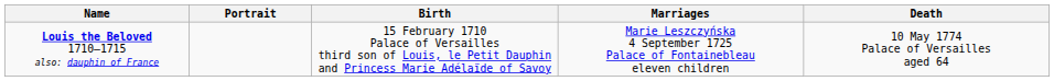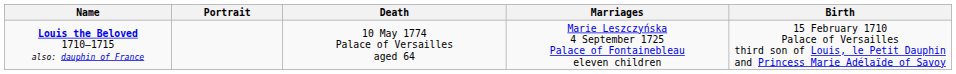 <table style="text-align:center; width:100%" class="wikitable">
 <tr>
 <th style="width:15%;">Name</th>
 <th style="width:10%;">Portrait</th>
+<th style="width:20%;">Death</th>
+<th style="width:20%;">Marriages</th>
 <th style="width:20%;">Birth</th>
-<th style="width:20%;">Marriages</th>
-<th style="width:20%;">Death</th>
 </tr>
 <tr>
 <td width=auto><strong><a href='#'>Louis the Beloved</a></strong><br>1710–1715<br><em><small>also: <a href='#'>dauphin of France</a></small></em></td>
 <td></td>
+<td>10 May 1774<br>Palace of Versailles<br>aged 64</td>
+<td><a href='#'>Marie Leszczyńska</a><br>4 September 1725<br><a href='#'>Palace of Fontainebleau</a><br>eleven children</td>
 <td>15 February 1710<br>Palace of Versailles<br>third son of <a href='#'>Louis, le Petit Dauphin</a> and <a href='#'>Princess Marie Adélaïde of Savoy</a></td>
-<td><a href='#'>Marie Leszczyńska</a><br>4 September 1725<br><a href='#'>Palace of Fontainebleau</a><br>eleven children</td>
-<td>10 May 1774<br>Palace of Versailles<br>aged 64</td>
 </tr>
 </table>
